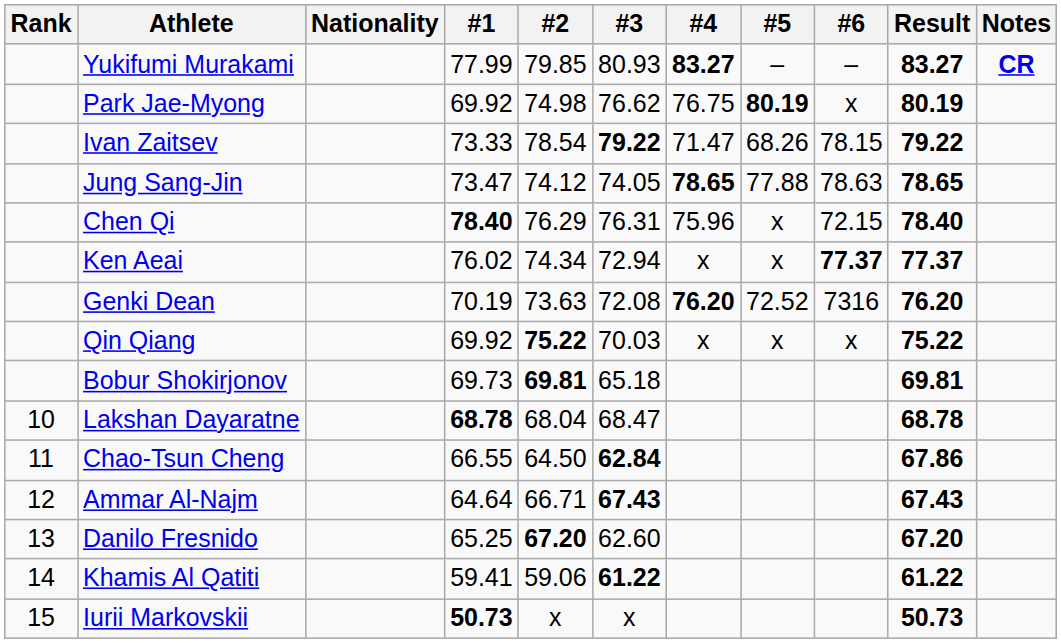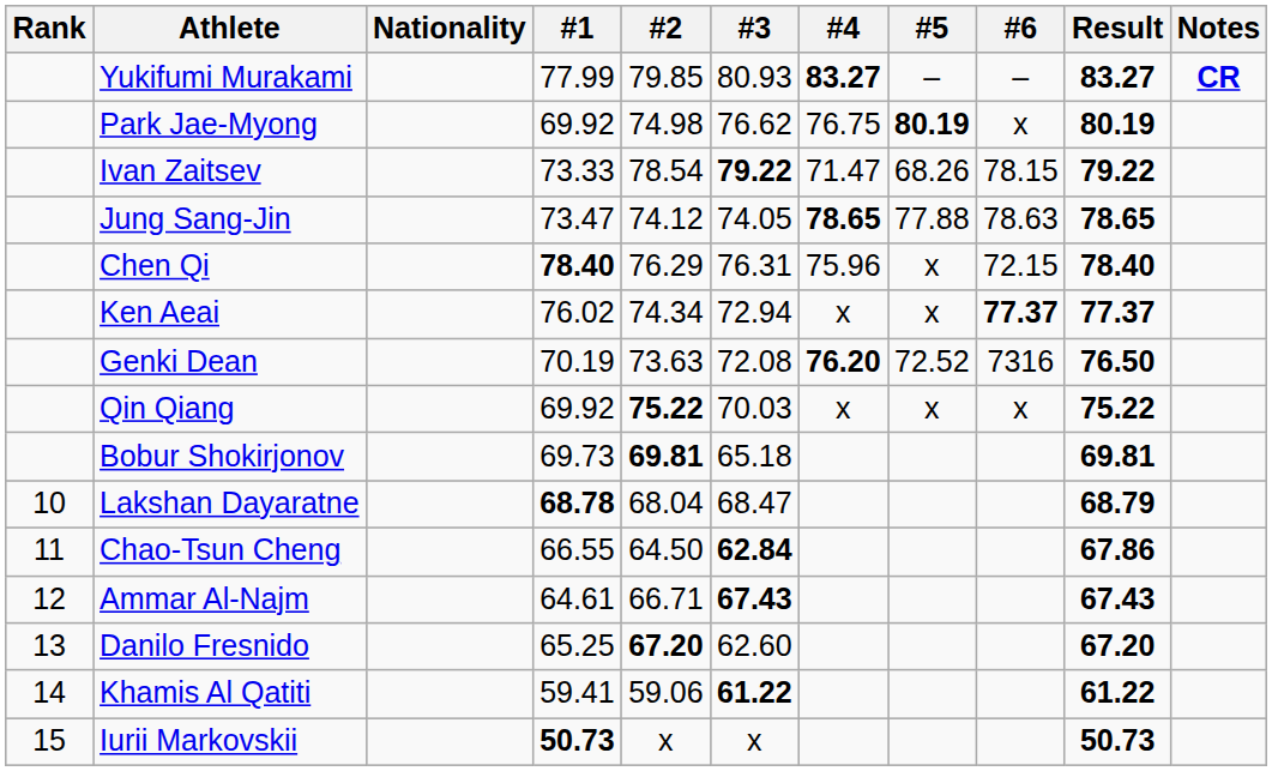 <table class="wikitable sortable" style="text-align:center">
 <tr>
 <th>Rank</th>
 <th>Athlete</th>
 <th>Nationality</th>
 <th>#1</th>
 <th>#2</th>
 <th>#3</th>
 <th>#4</th>
 <th>#5</th>
 <th>#6</th>
 <th>Result</th>
 <th>Notes</th>
 </tr>
 <tr>
 <td></td>
 <td align=left><a href='#'>Yukifumi Murakami</a></td>
 <td align=left></td>
 <td>77.99</td>
 <td>79.85</td>
 <td>80.93</td>
 <td><strong>83.27</strong></td>
 <td>–</td>
 <td>–</td>
 <td><strong>83.27</strong></td>
 <td><strong><a href='#'>CR</a></strong></td>
 </tr>
 <tr>
 <td></td>
 <td align=left><a href='#'>Park Jae-Myong</a></td>
 <td align=left></td>
 <td>69.92</td>
 <td>74.98</td>
 <td>76.62</td>
 <td>76.75</td>
 <td><strong>80.19</strong></td>
 <td>x</td>
 <td><strong>80.19</strong></td>
 <td></td>
 </tr>
 <tr>
 <td></td>
 <td align=left><a href='#'>Ivan Zaitsev</a></td>
 <td align=left></td>
 <td>73.33</td>
 <td>78.54</td>
 <td><strong>79.22</strong></td>
 <td>71.47</td>
 <td>68.26</td>
 <td>78.15</td>
 <td><strong>79.22</strong></td>
 <td></td>
 </tr>
 <tr>
 <td></td>
 <td align=left><a href='#'>Jung Sang-Jin</a></td>
 <td align=left></td>
 <td>73.47</td>
 <td>74.12</td>
 <td>74.05</td>
 <td><strong>78.65</strong></td>
 <td>77.88</td>
 <td>78.63</td>
 <td><strong>78.65</strong></td>
 <td></td>
 </tr>
 <tr>
 <td></td>
 <td align=left><a href='#'>Chen Qi</a></td>
 <td align=left></td>
 <td><strong>78.40</strong></td>
 <td>76.29</td>
 <td>76.31</td>
 <td>75.96</td>
 <td>x</td>
 <td>72.15</td>
 <td><strong>78.40</strong></td>
 <td></td>
 </tr>
 <tr>
 <td></td>
 <td align=left><a href='#'>Ken Aeai</a></td>
 <td align=left></td>
 <td>76.02</td>
 <td>74.34</td>
 <td>72.94</td>
 <td>x</td>
 <td>x</td>
 <td><strong>77.37</strong></td>
 <td><strong>77.37</strong></td>
 <td></td>
 </tr>
 <tr>
 <td></td>
 <td align=left><a href='#'>Genki Dean</a></td>
 <td align=left></td>
 <td>70.19</td>
 <td>73.63</td>
 <td>72.08</td>
 <td><strong>76.20</strong></td>
 <td>72.52</td>
 <td>7316</td>
-<td><strong>76.20</strong></td>
+<td><strong>76.50</strong></td>
 <td></td>
 </tr>
 <tr>
 <td></td>
 <td align=left><a href='#'>Qin Qiang</a></td>
 <td align=left></td>
 <td>69.92</td>
 <td><strong>75.22</strong></td>
 <td>70.03</td>
 <td>x</td>
 <td>x</td>
 <td>x</td>
 <td><strong>75.22</strong></td>
 <td></td>
 </tr>
 <tr>
 <td></td>
 <td align=left><a href='#'>Bobur Shokirjonov</a></td>
 <td align=left></td>
 <td>69.73</td>
 <td><strong>69.81</strong></td>
 <td>65.18</td>
 <td></td>
 <td></td>
 <td></td>
 <td><strong>69.81</strong></td>
 <td></td>
 </tr>
 <tr>
 <td>10</td>
 <td align=left><a href='#'>Lakshan Dayaratne</a></td>
 <td align=left></td>
 <td><strong>68.78</strong></td>
 <td>68.04</td>
 <td>68.47</td>
 <td></td>
 <td></td>
 <td></td>
-<td><strong>68.78</strong></td>
+<td><strong>68.79</strong></td>
 <td></td>
 </tr>
 <tr>
 <td>11</td>
 <td align=left><a href='#'>Chao-Tsun Cheng</a></td>
 <td align=left></td>
 <td>66.55</td>
 <td>64.50</td>
 <td><strong>62.84</strong></td>
 <td></td>
 <td></td>
 <td></td>
 <td><strong>67.86</strong></td>
 <td></td>
 </tr>
 <tr>
 <td>12</td>
 <td align=left><a href='#'>Ammar Al-Najm</a></td>
 <td align=left></td>
-<td>64.64</td>
+<td>64.61</td>
 <td>66.71</td>
 <td><strong>67.43</strong></td>
 <td></td>
 <td></td>
 <td></td>
 <td><strong>67.43</strong></td>
 <td></td>
 </tr>
 <tr>
 <td>13</td>
 <td align=left><a href='#'>Danilo Fresnido</a></td>
 <td align=left></td>
 <td>65.25</td>
 <td><strong>67.20</strong></td>
 <td>62.60</td>
 <td></td>
 <td></td>
 <td></td>
 <td><strong>67.20</strong></td>
 <td></td>
 </tr>
 <tr>
 <td>14</td>
 <td align=left><a href='#'>Khamis Al Qatiti</a></td>
 <td align=left></td>
 <td>59.41</td>
 <td>59.06</td>
 <td><strong>61.22</strong></td>
 <td></td>
 <td></td>
 <td></td>
 <td><strong>61.22</strong></td>
 <td></td>
 </tr>
 <tr>
 <td>15</td>
 <td align=left><a href='#'>Iurii Markovskii</a></td>
 <td align=left></td>
 <td><strong>50.73</strong></td>
 <td>x</td>
 <td>x</td>
 <td></td>
 <td></td>
 <td></td>
 <td><strong>50.73</strong></td>
 <td></td>
 </tr>
 </table>
